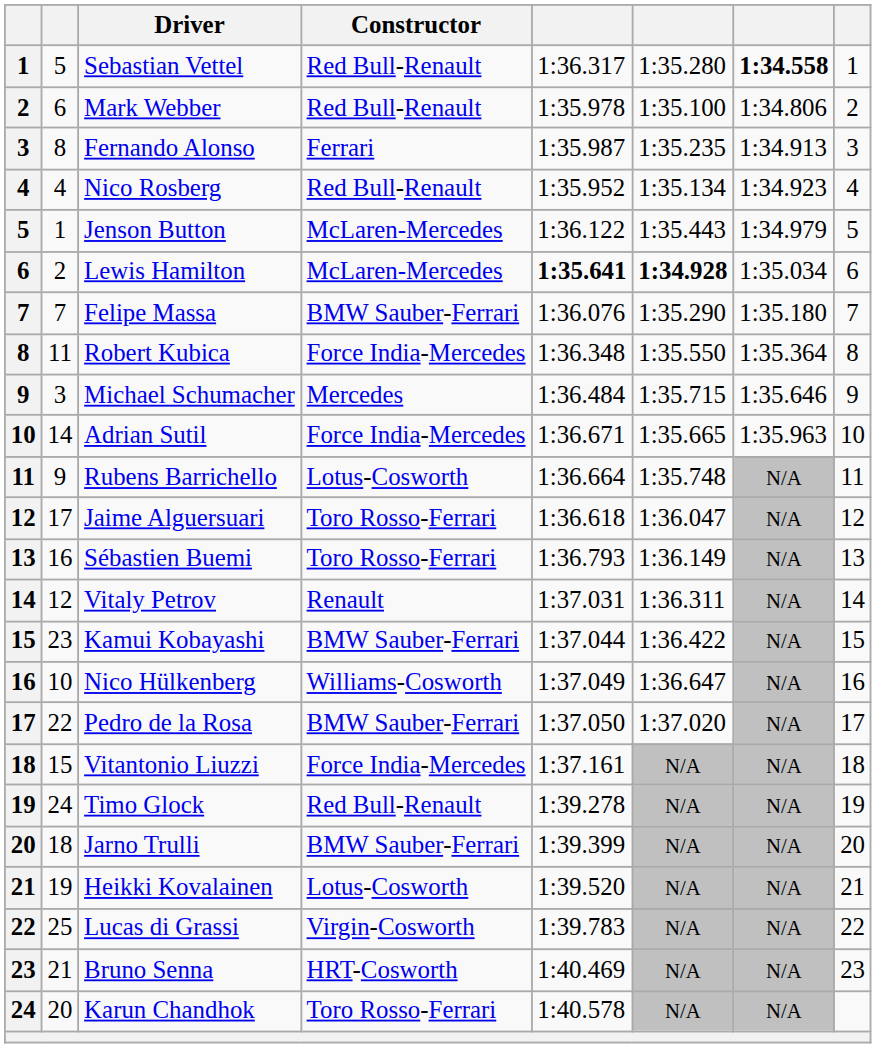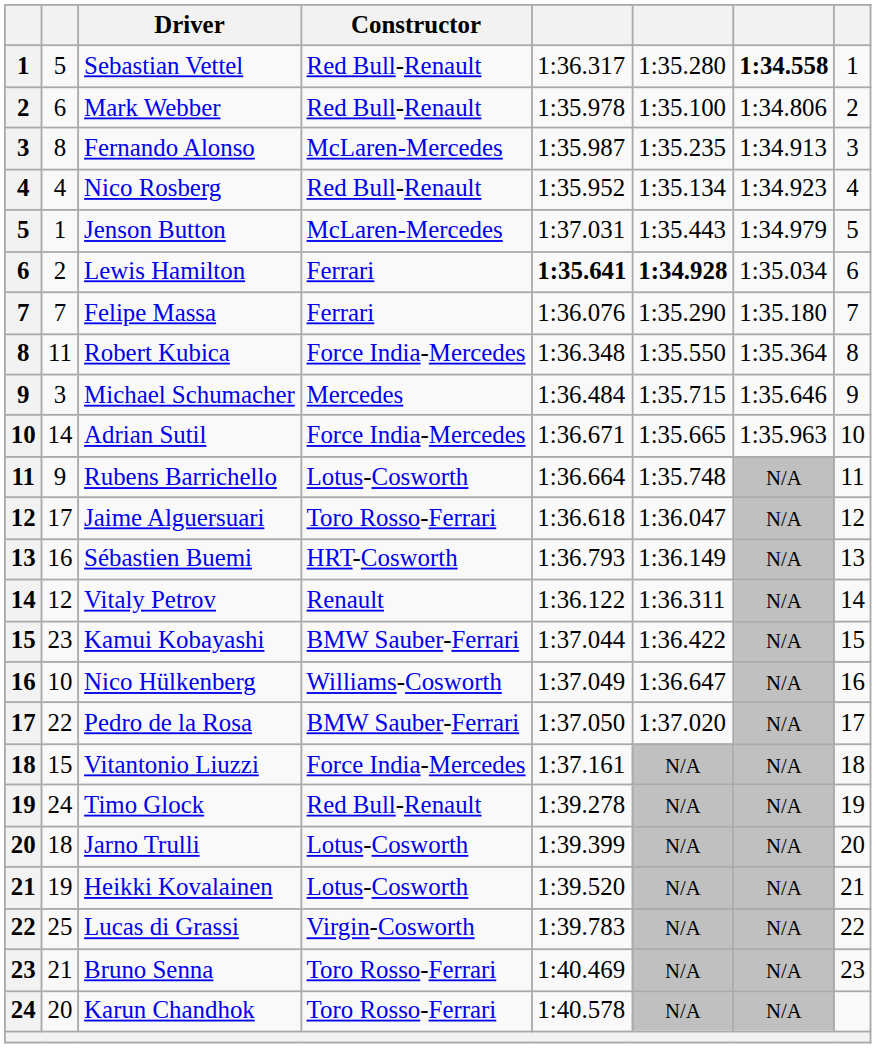 <table class="wikitable sortable" style="font-size: 85%">
 <tr>
 <th scope="col"></th>
 <th scope="col"></th>
 <th scope="col">Driver</th>
 <th scope="col">Constructor</th>
 <th scope="col"></th>
 <th scope="col"></th>
 <th scope="col"></th>
 <th scope="col"></th>
 </tr>
 <tr>
 <th scope="row">1</th>
 <td align="center">5</td>
 <td data-sort-value="VET"> <a href='#'>Sebastian Vettel</a></td>
 <td><a href='#'>Red Bull</a>-<a href='#'>Renault</a></td>
 <td>1:36.317</td>
 <td>1:35.280</td>
 <td><strong>1:34.558</strong></td>
 <td align="center">1</td>
 </tr>
 <tr>
 <th scope="row">2</th>
 <td align="center">6</td>
 <td data-sort-value="WEB"> <a href='#'>Mark Webber</a></td>
 <td><a href='#'>Red Bull</a>-<a href='#'>Renault</a></td>
 <td>1:35.978</td>
 <td>1:35.100</td>
 <td>1:34.806</td>
 <td align="center">2</td>
 </tr>
 <tr>
 <th scope="row">3</th>
 <td align="center">8</td>
 <td data-sort-value="ALO"> <a href='#'>Fernando Alonso</a></td>
-<td><a href='#'>Ferrari</a></td>
+<td><a href='#'>McLaren-Mercedes</a></td>
 <td>1:35.987</td>
 <td>1:35.235</td>
 <td>1:34.913</td>
 <td align="center">3</td>
 </tr>
 <tr>
 <th scope="row">4</th>
 <td align="center">4</td>
 <td data-sort-value="ROS"> <a href='#'>Nico Rosberg</a></td>
 <td><a href='#'>Red Bull</a>-<a href='#'>Renault</a></td>
 <td>1:35.952</td>
 <td>1:35.134</td>
 <td>1:34.923</td>
 <td align="center">4</td>
 </tr>
 <tr>
 <th scope="row">5</th>
 <td align="center">1</td>
 <td data-sort-value="BUT"> <a href='#'>Jenson Button</a></td>
 <td><a href='#'>McLaren-Mercedes</a></td>
-<td>1:36.122</td>
+<td>1:37.031</td>
 <td>1:35.443</td>
 <td>1:34.979</td>
 <td align="center">5</td>
 </tr>
 <tr>
 <th scope="row">6</th>
 <td align="center">2</td>
 <td data-sort-value="HAM"> <a href='#'>Lewis Hamilton</a></td>
-<td><a href='#'>McLaren-Mercedes</a></td>
+<td><a href='#'>Ferrari</a></td>
 <td><strong>1:35.641</strong></td>
 <td><strong>1:34.928</strong></td>
 <td>1:35.034</td>
 <td align="center">6</td>
 </tr>
 <tr>
 <th scope="row">7</th>
 <td align="center">7</td>
 <td data-sort-value="MAS"> <a href='#'>Felipe Massa</a></td>
-<td><a href='#'>BMW Sauber</a>-<a href='#'>Ferrari</a></td>
+<td><a href='#'>Ferrari</a></td>
 <td>1:36.076</td>
 <td>1:35.290</td>
 <td>1:35.180</td>
 <td align="center">7</td>
 </tr>
 <tr>
 <th scope="row">8</th>
 <td align="center">11</td>
 <td data-sort-value="KUB"> <a href='#'>Robert Kubica</a></td>
 <td><a href='#'>Force India</a>-<a href='#'>Mercedes</a></td>
 <td>1:36.348</td>
 <td>1:35.550</td>
 <td>1:35.364</td>
 <td align="center">8</td>
 </tr>
 <tr>
 <th scope="row">9</th>
 <td align="center">3</td>
 <td data-sort-value="SCH"> <a href='#'>Michael Schumacher</a></td>
 <td><a href='#'>Mercedes</a></td>
 <td>1:36.484</td>
 <td>1:35.715</td>
 <td>1:35.646</td>
 <td align="center">9</td>
 </tr>
 <tr>
 <th>10</th>
 <td align="center">14</td>
 <td data-sort-value="SUT"> <a href='#'>Adrian Sutil</a></td>
 <td><a href='#'>Force India</a>-<a href='#'>Mercedes</a></td>
 <td>1:36.671</td>
 <td>1:35.665</td>
 <td>1:35.963</td>
 <td align="center">10</td>
 </tr>
 <tr>
 <th scope="row">11</th>
 <td align="center">9</td>
 <td data-sort-value="BAR"> <a href='#'>Rubens Barrichello</a></td>
 <td><a href='#'>Lotus</a>-<a href='#'>Cosworth</a></td>
 <td>1:36.664</td>
 <td>1:35.748</td>
 <td style="background: silver" align="center" data-sort-value="11"><small>N/A</small></td>
 <td align="center">11</td>
 </tr>
 <tr>
 <th scope="row">12</th>
 <td align="center">17</td>
 <td data-sort-value="ALG"> <a href='#'>Jaime Alguersuari</a></td>
 <td><a href='#'>Toro Rosso</a>-<a href='#'>Ferrari</a></td>
 <td>1:36.618</td>
 <td>1:36.047</td>
 <td style="background: silver" align="center" data-sort-value="12"><small>N/A</small></td>
 <td align="center">12</td>
 </tr>
 <tr>
 <th scope="row">13</th>
 <td align="center">16</td>
 <td data-sort-value="BUE"> <a href='#'>Sébastien Buemi</a></td>
-<td><a href='#'>Toro Rosso</a>-<a href='#'>Ferrari</a></td>
+<td><a href='#'>HRT</a>-<a href='#'>Cosworth</a></td>
 <td>1:36.793</td>
 <td>1:36.149</td>
 <td style="background: silver" align="center" data-sort-value="13"><small>N/A</small></td>
 <td align="center">13</td>
 </tr>
 <tr>
 <th scope="row">14</th>
 <td align="center">12</td>
 <td data-sort-value="PET"> <a href='#'>Vitaly Petrov</a></td>
 <td><a href='#'>Renault</a></td>
-<td>1:37.031</td>
+<td>1:36.122</td>
 <td>1:36.311</td>
 <td style="background: silver" align="center" data-sort-value="14"><small>N/A</small></td>
 <td align="center">14</td>
 </tr>
 <tr>
 <th scope="row">15</th>
 <td align="center">23</td>
 <td data-sort-value="KOB"> <a href='#'>Kamui Kobayashi</a></td>
 <td><a href='#'>BMW Sauber</a>-<a href='#'>Ferrari</a></td>
 <td>1:37.044</td>
 <td>1:36.422</td>
 <td style="background: silver" align="center" data-sort-value="15"><small>N/A</small></td>
 <td align="center">15</td>
 </tr>
 <tr>
 <th scope="row">16</th>
 <td align="center">10</td>
 <td data-sort-value="KOB"> <a href='#'>Nico Hülkenberg</a></td>
 <td><a href='#'>Williams</a>-<a href='#'>Cosworth</a></td>
 <td>1:37.049</td>
 <td>1:36.647</td>
 <td style="background: silver" align="center" data-sort-value="16"><small>N/A</small></td>
 <td align="center">16</td>
 </tr>
 <tr>
 <th scope="row">17</th>
 <td align="center">22</td>
 <td data-sort-value="DEL"> <a href='#'>Pedro de la Rosa</a></td>
 <td><a href='#'>BMW Sauber</a>-<a href='#'>Ferrari</a></td>
 <td>1:37.050</td>
 <td>1:37.020</td>
 <td style="background: silver" align="center" data-sort-value="17"><small>N/A</small></td>
 <td align="center">17</td>
 </tr>
 <tr>
 <th scope="row">18</th>
 <td align="center">15</td>
 <td data-sort-value="LIU"> <a href='#'>Vitantonio Liuzzi</a></td>
 <td><a href='#'>Force India</a>-<a href='#'>Mercedes</a></td>
 <td>1:37.161</td>
 <td style="background: silver" align="center" data-sort-value="18"><small>N/A</small></td>
 <td style="background: silver" align="center" data-sort-value="18"><small>N/A</small></td>
 <td align="center">18</td>
 </tr>
 <tr>
 <th scope="row">19</th>
 <td align="center">24</td>
 <td data-sort-value="GLO"> <a href='#'>Timo Glock</a></td>
 <td><a href='#'>Red Bull</a>-<a href='#'>Renault</a></td>
 <td>1:39.278</td>
 <td style="background: silver" align="center" data-sort-value="19"><small>N/A</small></td>
 <td style="background: silver" align="center" data-sort-value="19"><small>N/A</small></td>
 <td align="center">19</td>
 </tr>
 <tr>
 <th scope="row">20</th>
 <td align="center">18</td>
 <td data-sort-value="TRU"> <a href='#'>Jarno Trulli</a></td>
-<td><a href='#'>BMW Sauber</a>-<a href='#'>Ferrari</a></td>
+<td><a href='#'>Lotus</a>-<a href='#'>Cosworth</a></td>
 <td>1:39.399</td>
 <td style="background: silver" align="center" data-sort-value="20"><small>N/A</small></td>
 <td style="background: silver" align="center" data-sort-value="20"><small>N/A</small></td>
 <td align="center">20</td>
 </tr>
 <tr>
 <th scope="row">21</th>
 <td align="center">19</td>
 <td data-sort-value="KOV"> <a href='#'>Heikki Kovalainen</a></td>
 <td><a href='#'>Lotus</a>-<a href='#'>Cosworth</a></td>
 <td>1:39.520</td>
 <td style="background: silver" align="center" data-sort-value="21"><small>N/A</small></td>
 <td style="background: silver" align="center" data-sort-value="21"><small>N/A</small></td>
 <td align="center">21</td>
 </tr>
 <tr>
 <th scope="row">22</th>
 <td align="center">25</td>
 <td data-sort-value="DIG"> <a href='#'>Lucas di Grassi</a></td>
 <td><a href='#'>Virgin</a>-<a href='#'>Cosworth</a></td>
 <td>1:39.783</td>
 <td style="background: silver" align="center" data-sort-value="22"><small>N/A</small></td>
 <td style="background: silver" align="center" data-sort-value="22"><small>N/A</small></td>
 <td align="center">22</td>
 </tr>
 <tr>
 <th scope="row">23</th>
 <td align="center">21</td>
 <td data-sort-value="SEN"> <a href='#'>Bruno Senna</a></td>
-<td><a href='#'>HRT</a>-<a href='#'>Cosworth</a></td>
+<td><a href='#'>Toro Rosso</a>-<a href='#'>Ferrari</a></td>
 <td>1:40.469</td>
 <td style="background: silver" align="center" data-sort-value="23"><small>N/A</small></td>
 <td style="background: silver" align="center" data-sort-value="23"><small>N/A</small></td>
 <td align="center">23</td>
 </tr>
 <tr>
 <th scope="row">24</th>
 <td align="center">20</td>
 <td data-sort-value="CHA"> <a href='#'>Karun Chandhok</a></td>
 <td><a href='#'>Toro Rosso</a>-<a href='#'>Ferrari</a></td>
 <td>1:40.578</td>
 <td style="background: silver" align="center" data-sort-value="24"><small>N/A</small></td>
 <td style="background: silver" align="center" data-sort-value="24"><small>N/A</small></td>
 <td align="center" data-sort-value="24"></td>
 </tr>
 <tr class="sortbottom">
 <th colspan="8"></th>
 </tr>
 </table>
